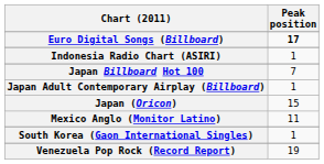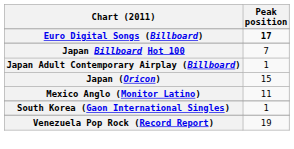 <table class="wikitable sortable plainrowheaders" style="text-align:center">
 <tr>
 <th scope="col">Chart (2011)</th>
 <th scope="col">Peak<br>position</th>
 </tr>
 <tr>
 </tr>
 <tr>
 </tr>
 <tr>
 </tr>
 <tr>
 </tr>
 <tr>
 </tr>
 <tr>
 </tr>
 <tr>
 </tr>
 <tr>
 </tr>
 <tr>
 <th scope="row"><a href='#'>Euro Digital Songs</a> (<em><a href='#'>Billboard</a></em>)</th>
 <td><strong>17</strong></td>
 </tr>
 <tr>
 </tr>
 <tr>
 </tr>
 <tr>
-</tr>
-<tr>
-<th scope="row">Indonesia Radio Chart (ASIRI)</th>
-<td>1</td>
 </tr>
 <tr>
 </tr>
 <tr>
 </tr>
 <tr>
 <th scope="row">Japan <em><a href='#'>Billboard</a></em> <a href='#'>Hot 100</a></th>
 <td>7</td>
 </tr>
 <tr>
 <th scope="row">Japan Adult Contemporary Airplay (<em><a href='#'>Billboard</a></em>)</th>
 <td>1</td>
 </tr>
 <tr>
 <th scope="row">Japan (<a href='#'><em>Oricon</em></a>)</th>
 <td>15</td>
 </tr>
 <tr>
 <th scope="row">Mexico Anglo (<a href='#'>Monitor Latino</a>)</th>
 <td>11</td>
 </tr>
 <tr>
 </tr>
 <tr>
 </tr>
 <tr>
 </tr>
 <tr>
 </tr>
 <tr>
 </tr>
 <tr>
 <th scope="row">South Korea (<a href='#'>Gaon International Singles</a>)</th>
 <td>1</td>
 </tr>
 <tr>
 </tr>
 <tr>
 </tr>
 <tr>
 </tr>
 <tr>
 </tr>
 <tr>
 </tr>
 <tr>
 </tr>
 <tr>
 <th scope="row">Venezuela Pop Rock (<a href='#'>Record Report</a>)</th>
 <td>19</td>
 </tr>
 </table>
